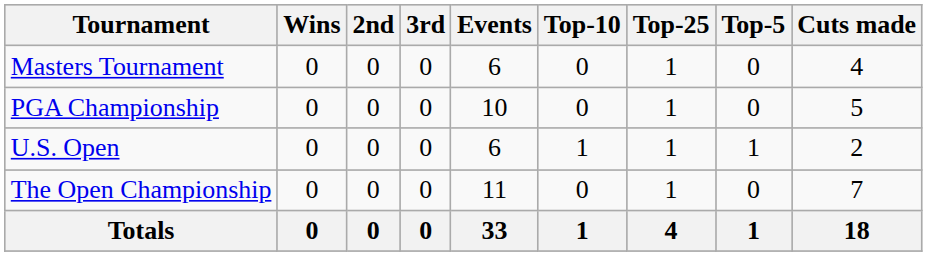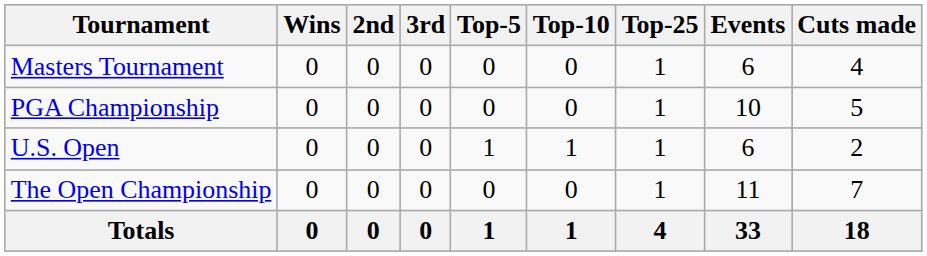 <table class=wikitable style=text-align:center>
 <tr>
 <th>Tournament</th>
 <th>Wins</th>
 <th>2nd</th>
 <th>3rd</th>
-<th>Events</th>
+<th>Top-5</th>
 <th>Top-10</th>
 <th>Top-25</th>
-<th>Top-5</th>
+<th>Events</th>
 <th>Cuts made</th>
 </tr>
 <tr>
 <td align=left><a href='#'>Masters Tournament</a></td>
 <td>0</td>
 <td>0</td>
 <td>0</td>
-<td>6</td>
+<td>0</td>
 <td>0</td>
 <td>1</td>
-<td>0</td>
+<td>6</td>
 <td>4</td>
 </tr>
 <tr>
 <td align=left><a href='#'>PGA Championship</a></td>
 <td>0</td>
 <td>0</td>
 <td>0</td>
-<td>10</td>
+<td>0</td>
 <td>0</td>
 <td>1</td>
-<td>0</td>
+<td>10</td>
 <td>5</td>
 </tr>
 <tr>
 <td align=left><a href='#'>U.S. Open</a></td>
 <td>0</td>
 <td>0</td>
 <td>0</td>
-<td>6</td>
 <td>1</td>
 <td>1</td>
 <td>1</td>
+<td>6</td>
 <td>2</td>
 </tr>
 <tr>
 <td align=left><a href='#'>The Open Championship</a></td>
 <td>0</td>
 <td>0</td>
 <td>0</td>
-<td>11</td>
+<td>0</td>
 <td>0</td>
 <td>1</td>
-<td>0</td>
+<td>11</td>
 <td>7</td>
 </tr>
 <tr>
 <th>Totals</th>
 <th>0</th>
 <th>0</th>
 <th>0</th>
-<th>33</th>
+<th>1</th>
 <th>1</th>
 <th>4</th>
-<th>1</th>
+<th>33</th>
 <th>18</th>
 </tr>
 </table>
